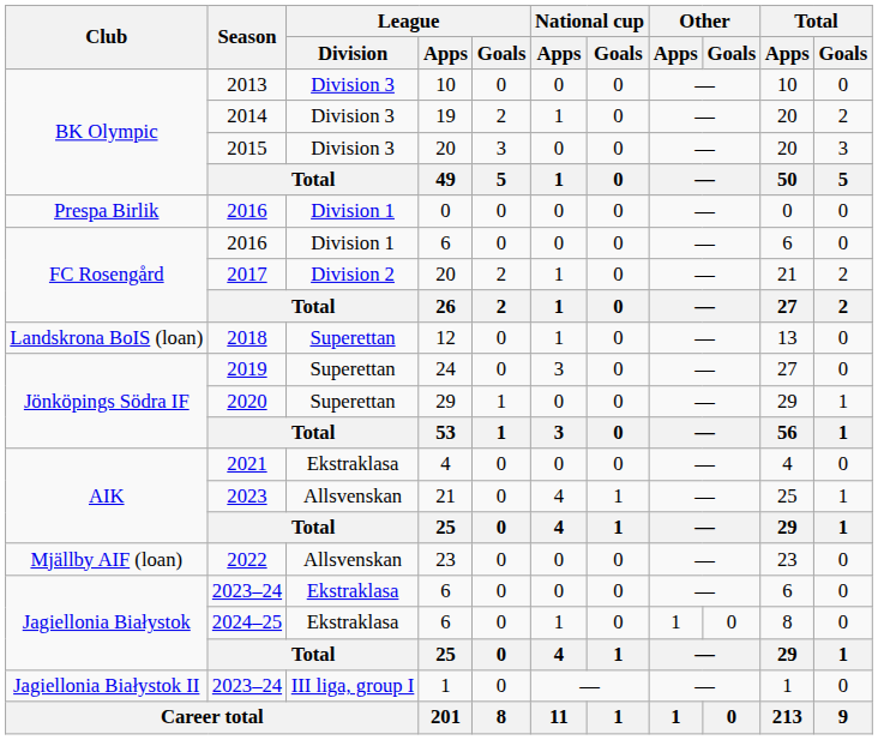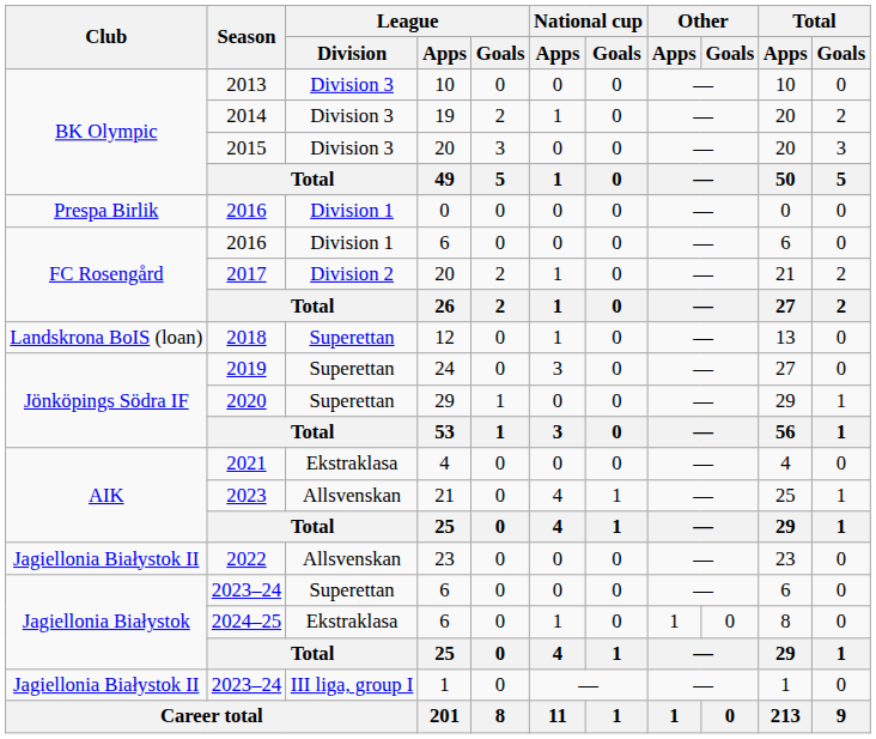 <table class="wikitable" style="text-align:center">
 <tr>
 <th rowspan="2">Club</th>
 <th rowspan="2">Season</th>
 <th colspan="3">League</th>
 <th colspan="2">National cup</th>
 <th colspan="2">Other</th>
 <th colspan="2">Total</th>
 </tr>
 <tr>
 <th>Division</th>
 <th>Apps</th>
 <th>Goals</th>
 <th>Apps</th>
 <th>Goals</th>
 <th>Apps</th>
 <th>Goals</th>
 <th>Apps</th>
 <th>Goals</th>
 </tr>
 <tr>
 <td rowspan="4"><a href='#'>BK Olympic</a></td>
 <td>2013</td>
 <td><a href='#'>Division 3</a></td>
 <td>10</td>
 <td>0</td>
 <td>0</td>
 <td>0</td>
 <td colspan="2">—</td>
 <td>10</td>
 <td>0</td>
 </tr>
 <tr>
 <td>2014</td>
 <td>Division 3</td>
 <td>19</td>
 <td>2</td>
 <td>1</td>
 <td>0</td>
 <td colspan="2">—</td>
 <td>20</td>
 <td>2</td>
 </tr>
 <tr>
 <td>2015</td>
 <td>Division 3</td>
 <td>20</td>
 <td>3</td>
 <td>0</td>
 <td>0</td>
 <td colspan="2">—</td>
 <td>20</td>
 <td>3</td>
 </tr>
 <tr>
 <th colspan="2">Total</th>
 <th>49</th>
 <th>5</th>
 <th>1</th>
 <th>0</th>
 <th colspan="2">—</th>
 <th>50</th>
 <th>5</th>
 </tr>
 <tr>
 <td><a href='#'>Prespa Birlik</a></td>
 <td><a href='#'>2016</a></td>
 <td><a href='#'>Division 1</a></td>
 <td>0</td>
 <td>0</td>
 <td>0</td>
 <td>0</td>
 <td colspan="2">—</td>
 <td>0</td>
 <td>0</td>
 </tr>
 <tr>
 <td rowspan="3"><a href='#'>FC Rosengård</a></td>
 <td>2016</td>
 <td>Division 1</td>
 <td>6</td>
 <td>0</td>
 <td>0</td>
 <td>0</td>
 <td colspan="2">—</td>
 <td>6</td>
 <td>0</td>
 </tr>
 <tr>
 <td><a href='#'>2017</a></td>
 <td><a href='#'>Division 2</a></td>
 <td>20</td>
 <td>2</td>
 <td>1</td>
 <td>0</td>
 <td colspan="2">—</td>
 <td>21</td>
 <td>2</td>
 </tr>
 <tr>
 <th colspan="2">Total</th>
 <th>26</th>
 <th>2</th>
 <th>1</th>
 <th>0</th>
 <th colspan="2">—</th>
 <th>27</th>
 <th>2</th>
 </tr>
 <tr>
 <td><a href='#'>Landskrona BoIS</a> (loan)</td>
 <td><a href='#'>2018</a></td>
 <td><a href='#'>Superettan</a></td>
 <td>12</td>
 <td>0</td>
 <td>1</td>
 <td>0</td>
 <td colspan="2">—</td>
 <td>13</td>
 <td>0</td>
 </tr>
 <tr>
 <td rowspan="3"><a href='#'>Jönköpings Södra IF</a></td>
 <td><a href='#'>2019</a></td>
 <td>Superettan</td>
 <td>24</td>
 <td>0</td>
 <td>3</td>
 <td>0</td>
 <td colspan="2">—</td>
 <td>27</td>
 <td>0</td>
 </tr>
 <tr>
 <td><a href='#'>2020</a></td>
 <td>Superettan</td>
 <td>29</td>
 <td>1</td>
 <td>0</td>
 <td>0</td>
 <td colspan="2">—</td>
 <td>29</td>
 <td>1</td>
 </tr>
 <tr>
 <th colspan="2">Total</th>
 <th>53</th>
 <th>1</th>
 <th>3</th>
 <th>0</th>
 <th colspan="2">—</th>
 <th>56</th>
 <th>1</th>
 </tr>
 <tr>
 <td rowspan="3"><a href='#'>AIK</a></td>
 <td><a href='#'>2021</a></td>
 <td>Ekstraklasa</td>
 <td>4</td>
 <td>0</td>
 <td>0</td>
 <td>0</td>
 <td colspan="2">—</td>
 <td>4</td>
 <td>0</td>
 </tr>
 <tr>
 <td><a href='#'>2023</a></td>
 <td>Allsvenskan</td>
 <td>21</td>
 <td>0</td>
 <td>4</td>
 <td>1</td>
 <td colspan="2">—</td>
 <td>25</td>
 <td>1</td>
 </tr>
 <tr>
 <th colspan="2">Total</th>
 <th>25</th>
 <th>0</th>
 <th>4</th>
 <th>1</th>
 <th colspan="2">—</th>
 <th>29</th>
 <th>1</th>
 </tr>
 <tr>
-<td><a href='#'>Mjällby AIF</a> (loan)</td>
+<td><a href='#'>Jagiellonia Białystok II</a></td>
 <td><a href='#'>2022</a></td>
 <td>Allsvenskan</td>
 <td>23</td>
 <td>0</td>
 <td>0</td>
 <td>0</td>
 <td colspan="2">—</td>
 <td>23</td>
 <td>0</td>
 </tr>
 <tr>
 <td rowspan="3"><a href='#'>Jagiellonia Białystok</a></td>
 <td><a href='#'>2023–24</a></td>
-<td><a href='#'>Ekstraklasa</a></td>
+<td>Superettan</td>
 <td>6</td>
 <td>0</td>
 <td>0</td>
 <td>0</td>
 <td colspan="2">—</td>
 <td>6</td>
 <td>0</td>
 </tr>
 <tr>
 <td><a href='#'>2024–25</a></td>
 <td>Ekstraklasa</td>
 <td>6</td>
 <td>0</td>
 <td>1</td>
 <td>0</td>
 <td>1</td>
 <td>0</td>
 <td>8</td>
 <td>0</td>
 </tr>
 <tr>
 <th colspan="2">Total</th>
 <th>25</th>
 <th>0</th>
 <th>4</th>
 <th>1</th>
 <th colspan="2">—</th>
 <th>29</th>
 <th>1</th>
 </tr>
 <tr>
 <td><a href='#'>Jagiellonia Białystok II</a></td>
 <td><a href='#'>2023–24</a></td>
 <td><a href='#'>III liga, group I</a></td>
 <td>1</td>
 <td>0</td>
 <td colspan="2">—</td>
 <td colspan="2">—</td>
 <td>1</td>
 <td>0</td>
 </tr>
 <tr>
 <th colspan="3">Career total</th>
 <th>201</th>
 <th>8</th>
 <th>11</th>
 <th>1</th>
 <th>1</th>
 <th>0</th>
 <th>213</th>
 <th>9</th>
 </tr>
 </table>
